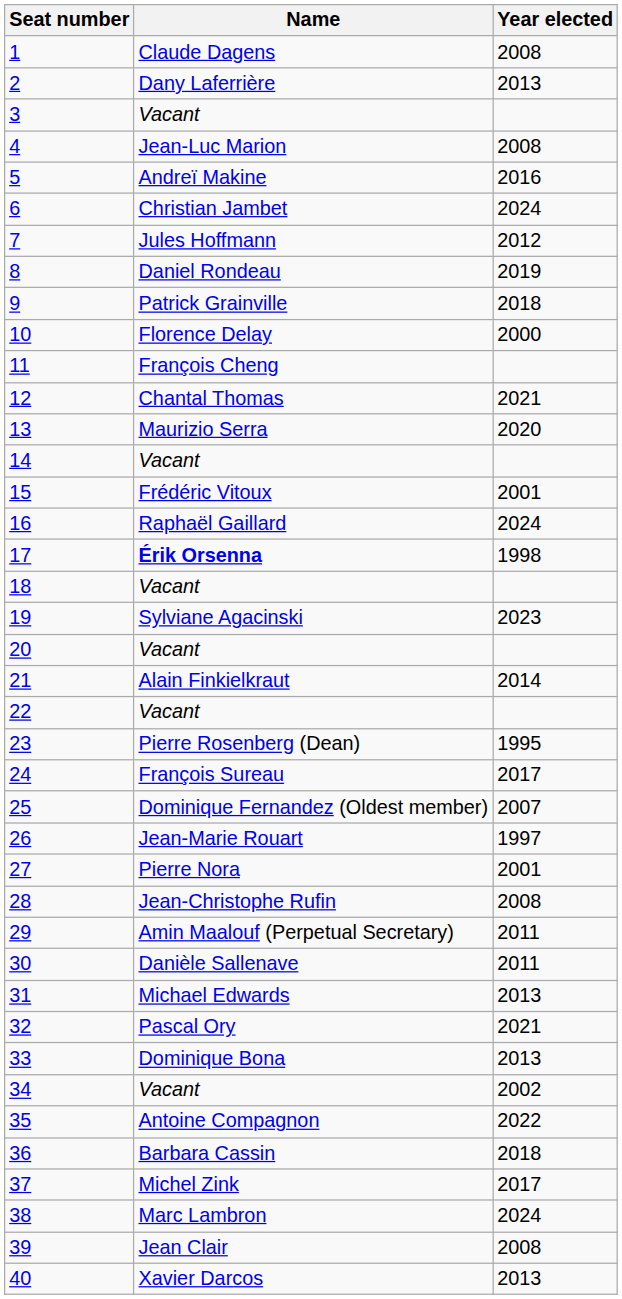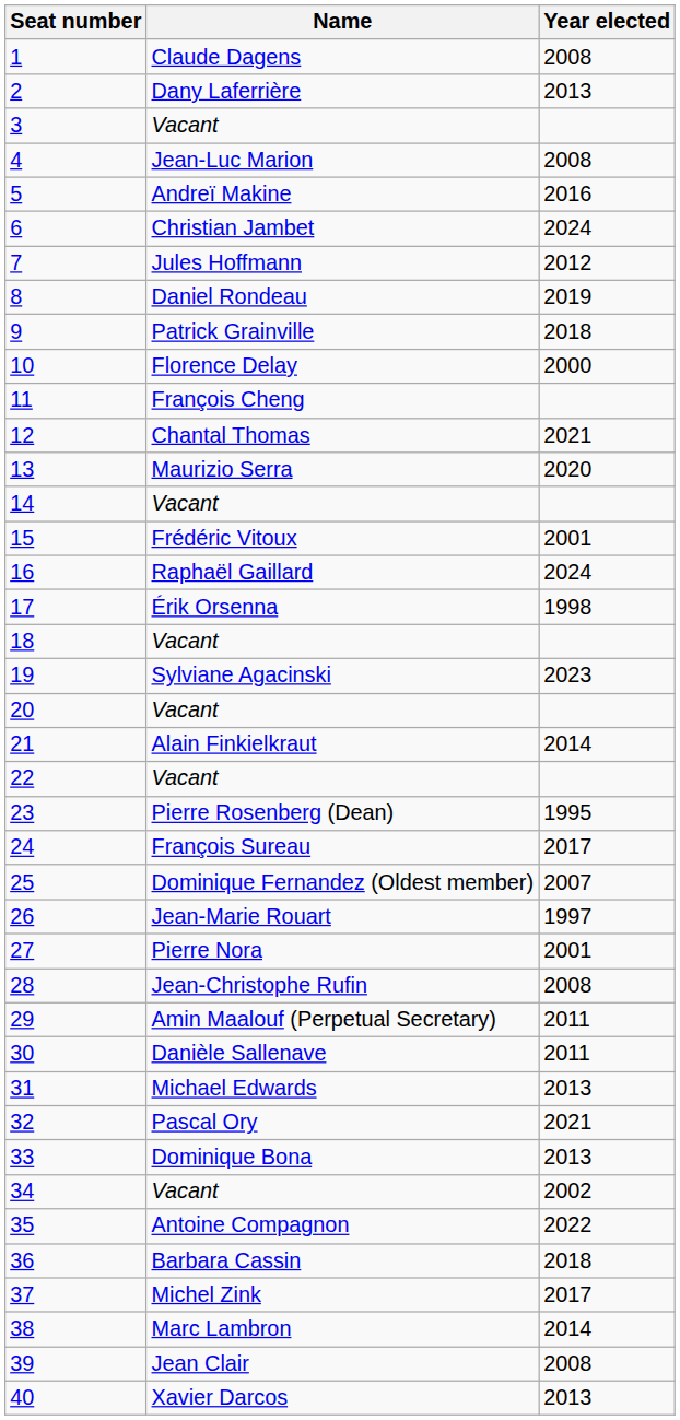 <table class="wikitable sortable">
 <tr>
 <th>Seat number</th>
 <th>Name</th>
 <th>Year elected</th>
 </tr>
 <tr>
 <td><a href='#'>1</a></td>
 <td data-sort-value="Dagens, Claude"><a href='#'>Claude Dagens</a></td>
 <td>2008</td>
 </tr>
 <tr>
 <td><a href='#'>2</a></td>
 <td data-sort-value="Laferrière, Dany"><a href='#'>Dany Laferrière</a></td>
 <td>2013</td>
 </tr>
 <tr>
 <td><a href='#'>3</a></td>
 <td><em>Vacant</em></td>
 <td></td>
 </tr>
 <tr>
 <td><a href='#'>4</a></td>
 <td data-sort-value="Marion, Jean-Luc"><a href='#'>Jean-Luc Marion</a></td>
 <td>2008</td>
 </tr>
 <tr>
 <td><a href='#'>5</a></td>
 <td data-sort-value=""><a href='#'>Andreï Makine</a></td>
 <td>2016</td>
 </tr>
 <tr>
 <td><a href='#'>6</a></td>
 <td data-sort-value="Jambet, Christian"><a href='#'>Christian Jambet</a></td>
 <td>2024</td>
 </tr>
 <tr>
 <td><a href='#'>7</a></td>
 <td data-sort-value="Hoffmann, Jules"><a href='#'>Jules Hoffmann</a></td>
 <td>2012</td>
 </tr>
 <tr>
 <td><a href='#'>8</a></td>
 <td data-sort-value="Rondeau, Daniel"><a href='#'>Daniel Rondeau</a></td>
 <td>2019</td>
 </tr>
 <tr>
 <td><a href='#'>9</a></td>
 <td data-sort-value="Grainville, Patrick"><a href='#'>Patrick Grainville</a></td>
 <td>2018</td>
 </tr>
 <tr>
 <td><a href='#'>10</a></td>
 <td data-sort-value="Delay, Florence"><a href='#'>Florence Delay</a></td>
 <td>2000</td>
 </tr>
 <tr>
 <td><a href='#'>11</a></td>
 <td data-sort-value="Cheng, François"><a href='#'>François Cheng</a></td>
 <td></td>
 </tr>
 <tr>
 <td><a href='#'>12</a></td>
 <td data-sort-value="Thomas, Chantal"><a href='#'>Chantal Thomas</a></td>
 <td>2021</td>
 </tr>
 <tr>
 <td><a href='#'>13</a></td>
 <td data-sort-value="Serra, Maurizio"><a href='#'>Maurizio Serra</a></td>
 <td>2020</td>
 </tr>
 <tr>
 <td><a href='#'>14</a></td>
 <td><em>Vacant</em></td>
 <td></td>
 </tr>
 <tr>
 <td><a href='#'>15</a></td>
 <td data-sort-value="Vitoux, Frédéric"><a href='#'>Frédéric Vitoux</a></td>
 <td>2001</td>
 </tr>
 <tr>
 <td><a href='#'>16</a></td>
 <td data-sort-value="Gaillard, Raphaël"><a href='#'>Raphaël Gaillard</a></td>
 <td>2024</td>
 </tr>
 <tr>
 <td><a href='#'>17</a></td>
-<td data-sort-value="Orsenna, Érik"><strong><a href='#'>Érik Orsenna</a></strong></td>
+<td data-sort-value="Orsenna, Érik"><a href='#'>Érik Orsenna</a></td>
 <td>1998</td>
 </tr>
 <tr>
 <td><a href='#'>18</a></td>
 <td><em>Vacant</em></td>
 <td></td>
 </tr>
 <tr>
 <td><a href='#'>19</a></td>
 <td data-sort-value="Agacinski, Sylviane"><a href='#'>Sylviane Agacinski</a></td>
 <td>2023</td>
 </tr>
 <tr>
 <td><a href='#'>20</a></td>
 <td><em>Vacant</em></td>
 <td></td>
 </tr>
 <tr>
 <td><a href='#'>21</a></td>
 <td data-sort-value="Finkielkraut, Alain"><a href='#'>Alain Finkielkraut</a></td>
 <td>2014</td>
 </tr>
 <tr>
 <td><a href='#'>22</a></td>
 <td><em>Vacant</em></td>
 <td></td>
 </tr>
 <tr>
 <td><a href='#'>23</a></td>
 <td data-sort-value="Rosenberg, Pierre"><a href='#'>Pierre Rosenberg</a> (Dean)</td>
 <td>1995</td>
 </tr>
 <tr>
 <td><a href='#'>24</a></td>
 <td data-sort-value="Sureau, François"><a href='#'>François Sureau</a></td>
 <td>2017</td>
 </tr>
 <tr>
 <td><a href='#'>25</a></td>
 <td data-sort-value="Fernandez, Dominique"><a href='#'>Dominique Fernandez</a> (Oldest member)</td>
 <td>2007</td>
 </tr>
 <tr>
 <td><a href='#'>26</a></td>
 <td data-sort-value="Rouart, Jean-Marie"><a href='#'>Jean-Marie Rouart</a></td>
 <td>1997</td>
 </tr>
 <tr>
 <td><a href='#'>27</a></td>
 <td data-sort-value="Nora, Pierre"><a href='#'>Pierre Nora</a></td>
 <td>2001</td>
 </tr>
 <tr>
 <td><a href='#'>28</a></td>
 <td data-sort-value="Rufin, Jean-Christophe"><a href='#'>Jean-Christophe Rufin</a></td>
 <td>2008</td>
 </tr>
 <tr>
 <td><a href='#'>29</a></td>
 <td data-sort-value="Maalouf, Amin"><a href='#'>Amin Maalouf</a> (Perpetual Secretary)</td>
 <td>2011</td>
 </tr>
 <tr>
 <td><a href='#'>30</a></td>
 <td data-sort-value="Sallenave, Danièle"><a href='#'>Danièle Sallenave</a></td>
 <td>2011</td>
 </tr>
 <tr>
 <td><a href='#'>31</a></td>
 <td data-sort-value="Edwards, Michael"><a href='#'>Michael Edwards</a></td>
 <td>2013</td>
 </tr>
 <tr>
 <td><a href='#'>32</a></td>
 <td data-sort-value="Ory, Pascal"><a href='#'>Pascal Ory</a></td>
 <td>2021</td>
 </tr>
 <tr>
 <td><a href='#'>33</a></td>
 <td data-sort-value="Bona, Dominique"><a href='#'>Dominique Bona</a></td>
 <td>2013</td>
 </tr>
 <tr>
 <td><a href='#'>34</a></td>
 <td><em>Vacant</em></td>
 <td>2002</td>
 </tr>
 <tr>
 <td><a href='#'>35</a></td>
 <td data-sort-value="Compagnon, Antoine"><a href='#'>Antoine Compagnon</a></td>
 <td>2022</td>
 </tr>
 <tr>
 <td><a href='#'>36</a></td>
 <td data-sort-value="Cassin, Barbara"><a href='#'>Barbara Cassin</a></td>
 <td>2018</td>
 </tr>
 <tr>
 <td><a href='#'>37</a></td>
 <td data-sort-value=""><a href='#'>Michel Zink</a></td>
 <td>2017</td>
 </tr>
 <tr>
 <td><a href='#'>38</a></td>
 <td data-sort-value="Lambron, Marc"><a href='#'>Marc Lambron</a></td>
-<td>2024</td>
+<td>2014</td>
 </tr>
 <tr>
 <td><a href='#'>39</a></td>
 <td data-sort-value="Clair, Jean"><a href='#'>Jean Clair</a></td>
 <td>2008</td>
 </tr>
 <tr>
 <td><a href='#'>40</a></td>
 <td data-sort-value="Darcos, Xavier"><a href='#'>Xavier Darcos</a></td>
 <td>2013</td>
 </tr>
 </table>
